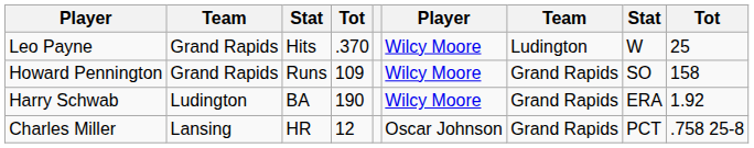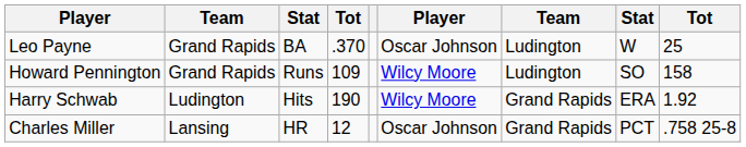 <table class="wikitable">
 <tr>
 <th>Player</th>
 <th>Team</th>
 <th>Stat</th>
 <th>Tot</th>
 <th></th>
 <th>Player</th>
 <th>Team</th>
 <th>Stat</th>
 <th>Tot</th>
 </tr>
 <tr>
 <td>Leo Payne</td>
 <td>Grand Rapids</td>
-<td>Hits</td>
+<td>BA</td>
 <td>.370</td>
 <td></td>
-<td><a href='#'>Wilcy Moore</a></td>
+<td>Oscar Johnson</td>
 <td>Ludington</td>
 <td>W</td>
 <td>25</td>
 </tr>
 <tr>
 <td>Howard Pennington</td>
 <td>Grand Rapids</td>
 <td>Runs</td>
 <td>109</td>
 <td></td>
 <td><a href='#'>Wilcy Moore</a></td>
-<td>Grand Rapids</td>
+<td>Ludington</td>
 <td>SO</td>
 <td>158</td>
 </tr>
 <tr>
 <td>Harry Schwab</td>
 <td>Ludington</td>
-<td>BA</td>
+<td>Hits</td>
 <td>190</td>
 <td></td>
 <td><a href='#'>Wilcy Moore</a></td>
 <td>Grand Rapids</td>
 <td>ERA</td>
 <td>1.92</td>
 </tr>
 <tr>
 <td>Charles Miller</td>
 <td>Lansing</td>
 <td>HR</td>
 <td>12</td>
 <td></td>
 <td>Oscar Johnson</td>
 <td>Grand Rapids</td>
 <td>PCT</td>
 <td>.758 25-8</td>
 </tr>
 </table>
